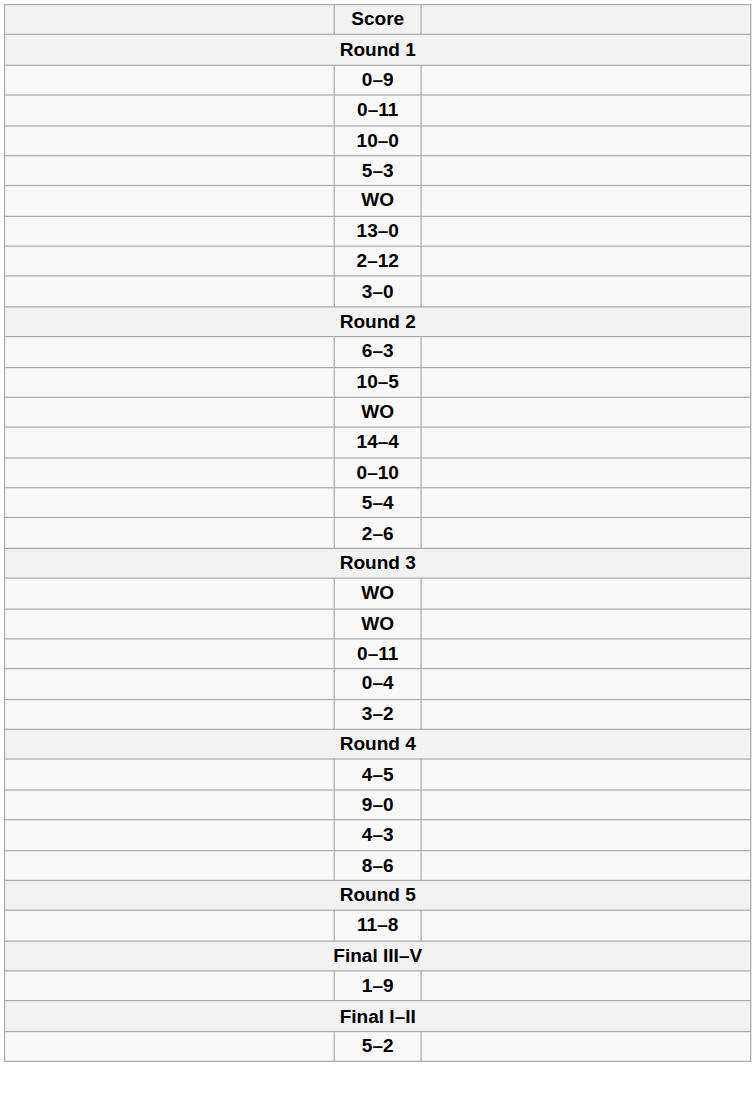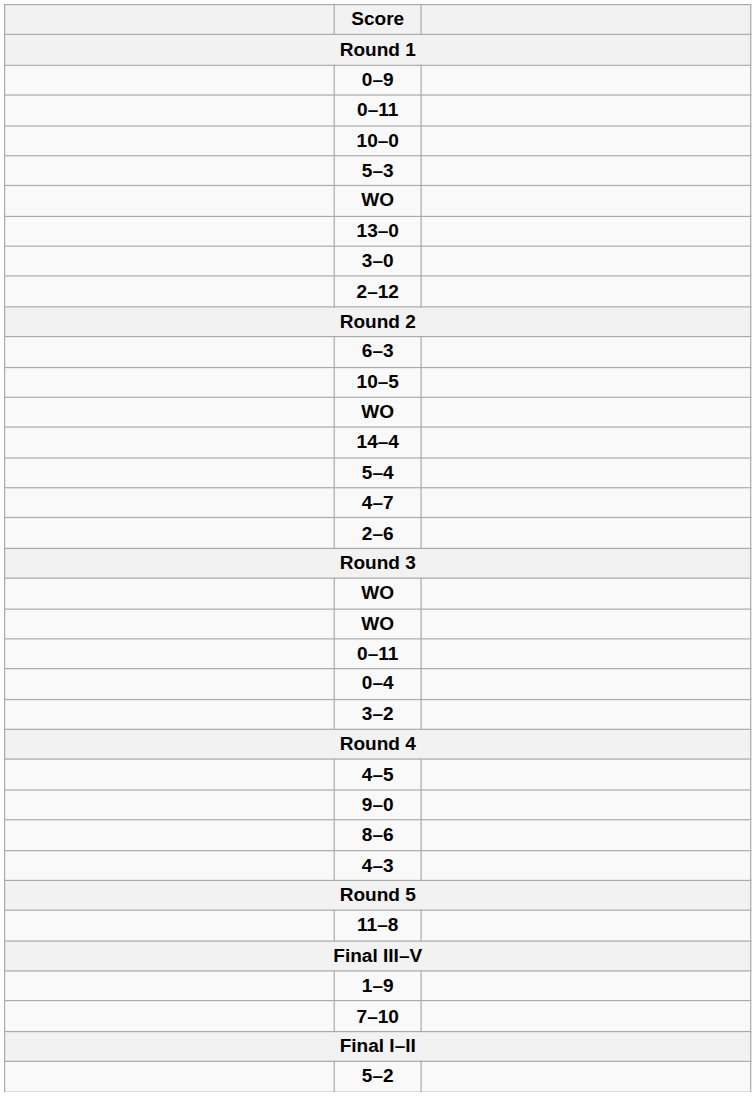 <table class="wikitable" style="text-align: left;">
 <tr>
 <th align="right" width="270"></th>
 <th width="65">Score</th>
 <th align="left" width="270"></th>
 </tr>
 <tr>
 <th colspan="3">Round 1</th>
 </tr>
 <tr>
 <td></td>
 <td align=center><strong>0–9</strong></td>
 <td><strong></strong></td>
 </tr>
 <tr>
 <td></td>
 <td align=center><strong>0–11</strong></td>
 <td><strong></strong></td>
 </tr>
 <tr>
 <td><strong></strong></td>
 <td align=center><strong>10–0</strong></td>
 <td></td>
 </tr>
 <tr>
 <td><strong></strong></td>
 <td align=center><strong>5–3</strong></td>
 <td></td>
 </tr>
 <tr>
 <td></td>
 <td align=center><strong>WO</strong></td>
 <td><strong></strong></td>
 </tr>
 <tr>
 <td><strong></strong></td>
 <td align=center><strong>13–0</strong></td>
 <td></td>
 </tr>
 <tr>
+<td><strong></strong></td>
+<td align=center><strong>3–0</strong></td>
+<td></td>
+</tr>
+<tr>
 <td></td>
 <td align=center><strong>2–12</strong></td>
 <td><strong></strong></td>
-</tr>
-<tr>
-<td><strong></strong></td>
-<td align=center><strong>3–0</strong></td>
-<td></td>
 </tr>
 <tr>
 <th colspan="3">Round 2</th>
 </tr>
 <tr>
 <td><strong></strong></td>
 <td align=center><strong>6–3</strong></td>
 <td></td>
 </tr>
 <tr>
 <td><strong></strong></td>
 <td align=center><strong>10–5</strong></td>
 <td></td>
 </tr>
 <tr>
 <td><strong></strong></td>
 <td align=center><strong>WO</strong></td>
 <td></td>
 </tr>
 <tr>
 <td><strong></strong></td>
 <td align=center><strong>14–4</strong></td>
 <td></td>
 </tr>
 <tr>
-<td></td>
-<td align=center><strong>0–10</strong></td>
-<td><strong></strong></td>
-</tr>
-<tr>
 <td><strong></strong></td>
 <td align=center><strong>5–4</strong></td>
 <td></td>
+</tr>
+<tr>
+<td></td>
+<td align=center><strong>4–7</strong></td>
+<td><strong></strong></td>
 </tr>
 <tr>
 <td></td>
 <td align=center><strong>2–6</strong></td>
 <td><strong></strong></td>
 </tr>
 <tr>
 <th colspan="3">Round 3</th>
 </tr>
 <tr>
 <td></td>
 <td align=center><strong>WO</strong></td>
 <td><strong></strong></td>
 </tr>
 <tr>
 <td></td>
 <td align=center><strong>WO</strong></td>
 <td><strong></strong></td>
 </tr>
 <tr>
 <td></td>
 <td align=center><strong>0–11</strong></td>
 <td><strong></strong></td>
 </tr>
 <tr>
 <td></td>
 <td align=center><strong>0–4</strong></td>
 <td><strong></strong></td>
 </tr>
 <tr>
 <td><strong></strong></td>
 <td align=center><strong>3–2</strong></td>
 <td></td>
 </tr>
 <tr>
 <th colspan="3">Round 4</th>
 </tr>
 <tr>
 <td></td>
 <td align=center><strong>4–5</strong></td>
 <td><strong></strong></td>
 </tr>
 <tr>
 <td><strong></strong></td>
 <td align=center><strong>9–0</strong></td>
 <td></td>
 </tr>
 <tr>
 <td><strong></strong></td>
-<td align=center><strong>4–3</strong></td>
+<td align=center><strong>8–6</strong></td>
 <td></td>
 </tr>
 <tr>
 <td><strong></strong></td>
-<td align=center><strong>8–6</strong></td>
+<td align=center><strong>4–3</strong></td>
 <td></td>
 </tr>
 <tr>
 <th colspan="3">Round 5</th>
 </tr>
 <tr>
 <td><strong></strong></td>
 <td align=center><strong>11–8</strong></td>
 <td></td>
 </tr>
 <tr>
 <th colspan="3">Final III–V</th>
 </tr>
 <tr>
 <td></td>
 <td align=center><strong>1–9</strong></td>
 <td><strong></strong></td>
 </tr>
 <tr>
+<td></td>
+<td align=center><strong>7–10</strong></td>
+<td><strong></strong></td>
+</tr>
+<tr>
 <th colspan="3">Final I–II</th>
 </tr>
 <tr>
 <td><strong></strong></td>
 <td align=center><strong>5–2</strong></td>
 <td></td>
 </tr>
 </table>
